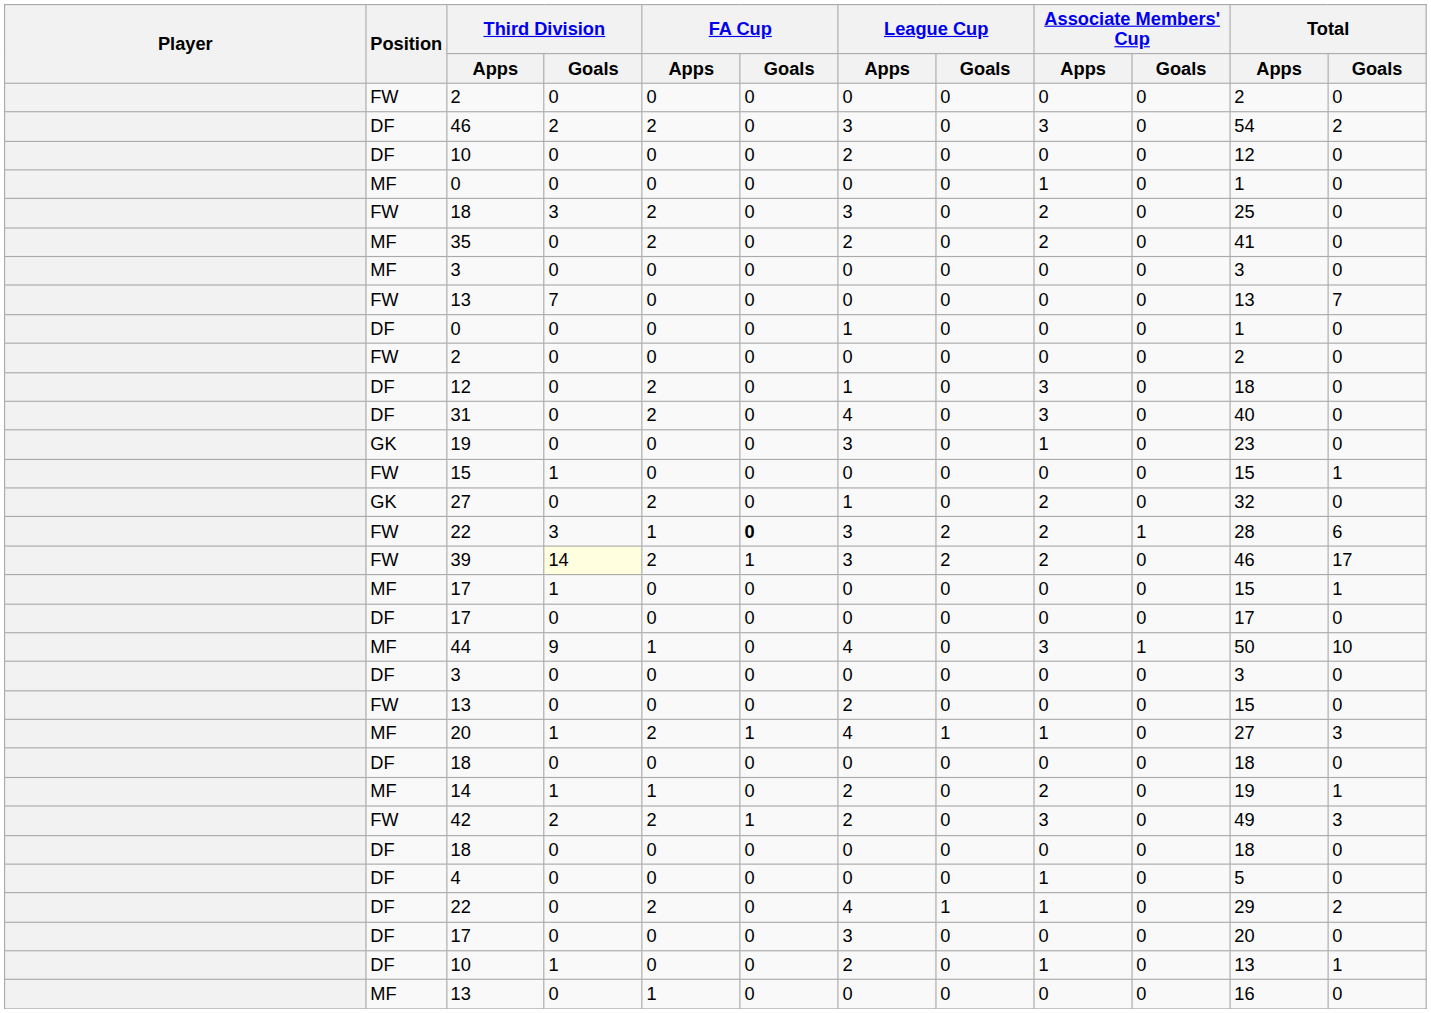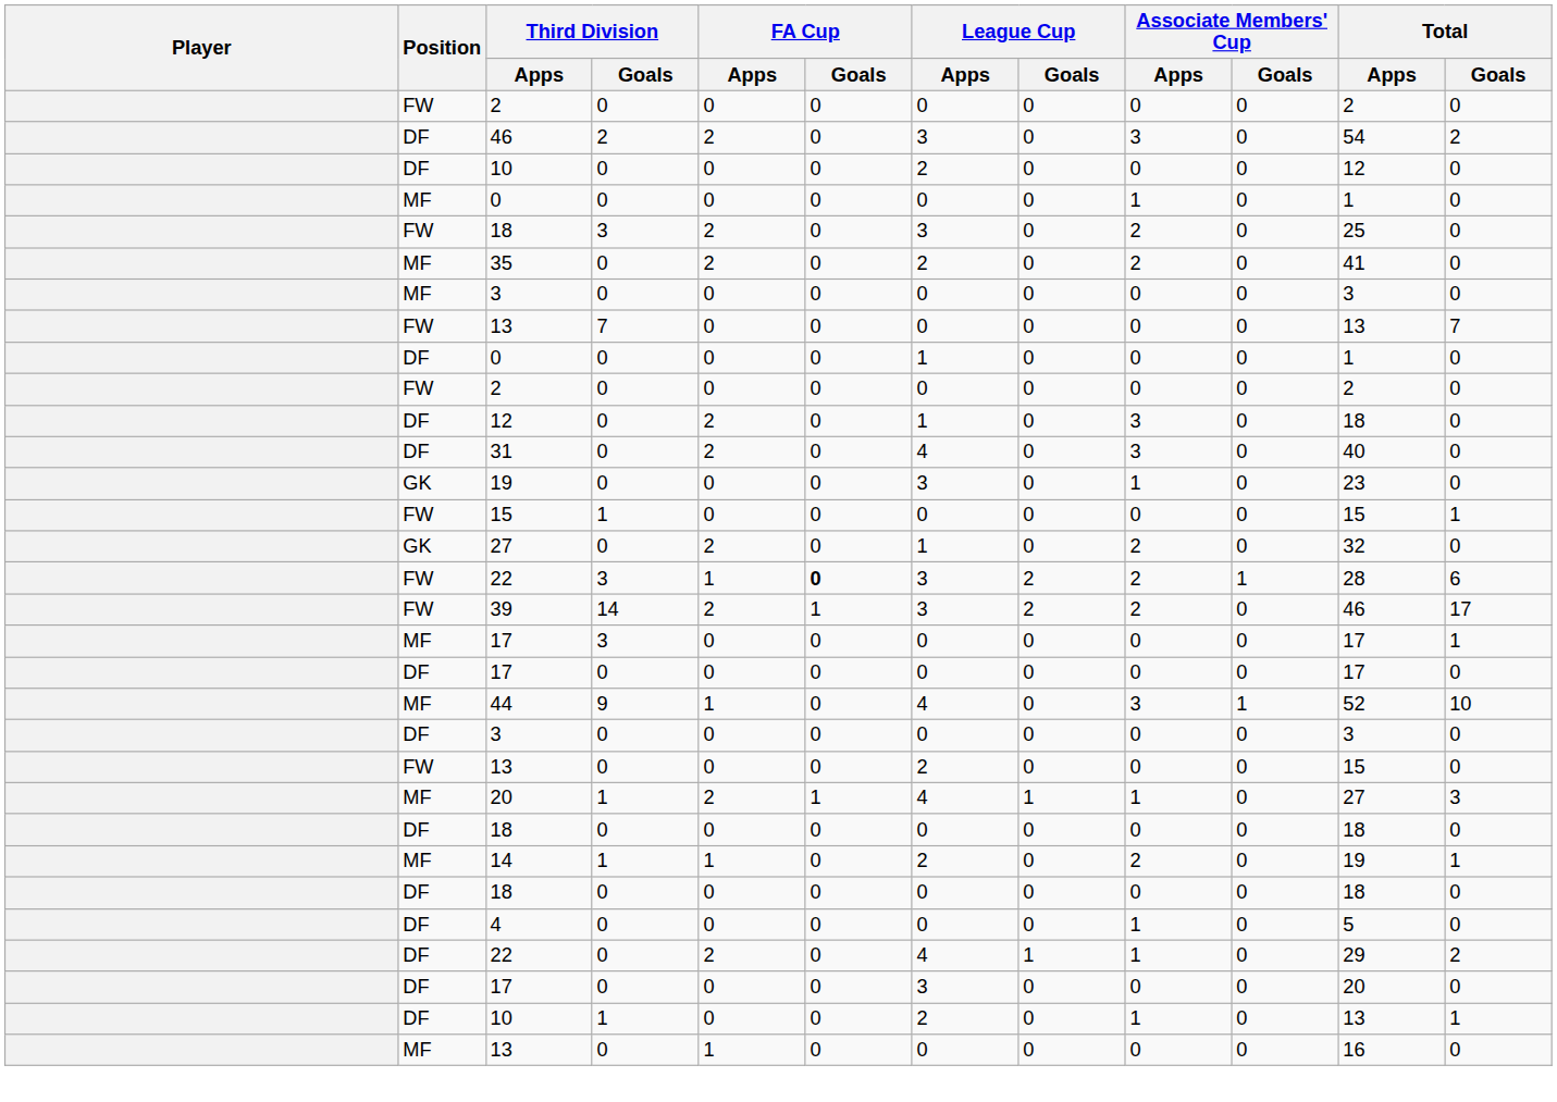 <table class="wikitable plainrowheaders sortable">
 <tr>
 <th rowspan=2 style="width:20em"scope=col>Player</th>
 <th rowspan=2>Position</th>
 <th colspan=2 style="width:10em"scope=col><a href='#'>Third Division</a></th>
 <th colspan=2 style="width:10em"scope=col><a href='#'>FA Cup</a></th>
 <th colspan=2 style="width:10em"scope=col><a href='#'>League Cup</a></th>
 <th colspan=2 style="width:10em"scope=col><a href='#'>Associate Members' Cup</a></th>
 <th colspan=2 style="width:10em"scope=col>Total</th>
 </tr>
 <tr>
 <th style="width:5em">Apps</th>
 <th style="width:5em">Goals</th>
 <th style="width:5em">Apps</th>
 <th style="width:5em">Goals</th>
 <th style="width:5em">Apps</th>
 <th style="width:5em">Goals</th>
 <th style="width:5em">Apps</th>
 <th style="width:5em">Goals</th>
 <th style="width:5em">Apps</th>
 <th style="width:5em">Goals</th>
 </tr>
 <tr>
 <th scope=row></th>
 <td>FW</td>
 <td>2</td>
 <td>0</td>
 <td>0</td>
 <td>0</td>
 <td>0</td>
 <td>0</td>
 <td>0</td>
 <td>0</td>
 <td>2</td>
 <td>0</td>
 </tr>
 <tr>
 <th scope=row></th>
 <td>DF</td>
 <td>46</td>
 <td>2</td>
 <td>2</td>
 <td>0</td>
 <td>3</td>
 <td>0</td>
 <td>3</td>
 <td>0</td>
 <td>54</td>
 <td>2</td>
 </tr>
 <tr>
 <th scope=row></th>
 <td>DF</td>
 <td>10</td>
 <td>0</td>
 <td>0</td>
 <td>0</td>
 <td>2</td>
 <td>0</td>
 <td>0</td>
 <td>0</td>
 <td>12</td>
 <td>0</td>
 </tr>
 <tr>
 <th scope=row></th>
 <td>MF</td>
 <td>0</td>
 <td>0</td>
 <td>0</td>
 <td>0</td>
 <td>0</td>
 <td>0</td>
 <td>1</td>
 <td>0</td>
 <td>1</td>
 <td>0</td>
 </tr>
 <tr>
 <th scope=row></th>
 <td>FW</td>
 <td>18</td>
 <td>3</td>
 <td>2</td>
 <td>0</td>
 <td>3</td>
 <td>0</td>
 <td>2</td>
 <td>0</td>
 <td>25</td>
 <td>0</td>
 </tr>
 <tr>
 <th scope=row></th>
 <td>MF</td>
 <td>35</td>
 <td>0</td>
 <td>2</td>
 <td>0</td>
 <td>2</td>
 <td>0</td>
 <td>2</td>
 <td>0</td>
 <td>41</td>
 <td>0</td>
 </tr>
 <tr>
 <th scope=row></th>
 <td>MF</td>
 <td>3</td>
 <td>0</td>
 <td>0</td>
 <td>0</td>
 <td>0</td>
 <td>0</td>
 <td>0</td>
 <td>0</td>
 <td>3</td>
 <td>0</td>
 </tr>
 <tr>
 <th scope=row></th>
 <td>FW</td>
 <td>13</td>
 <td>7</td>
 <td>0</td>
 <td>0</td>
 <td>0</td>
 <td>0</td>
 <td>0</td>
 <td>0</td>
 <td>13</td>
 <td>7</td>
 </tr>
 <tr>
 <th scope=row></th>
 <td>DF</td>
 <td>0</td>
 <td>0</td>
 <td>0</td>
 <td>0</td>
 <td>1</td>
 <td>0</td>
 <td>0</td>
 <td>0</td>
 <td>1</td>
 <td>0</td>
 </tr>
 <tr>
 <th scope=row></th>
 <td>FW</td>
 <td>2</td>
 <td>0</td>
 <td>0</td>
 <td>0</td>
 <td>0</td>
 <td>0</td>
 <td>0</td>
 <td>0</td>
 <td>2</td>
 <td>0</td>
 </tr>
 <tr>
 <th scope=row></th>
 <td>DF</td>
 <td>12</td>
 <td>0</td>
 <td>2</td>
 <td>0</td>
 <td>1</td>
 <td>0</td>
 <td>3</td>
 <td>0</td>
 <td>18</td>
 <td>0</td>
 </tr>
 <tr>
 <th scope=row></th>
 <td>DF</td>
 <td>31</td>
 <td>0</td>
 <td>2</td>
 <td>0</td>
 <td>4</td>
 <td>0</td>
 <td>3</td>
 <td>0</td>
 <td>40</td>
 <td>0</td>
 </tr>
 <tr>
 <th scope=row></th>
 <td>GK</td>
 <td>19</td>
 <td>0</td>
 <td>0</td>
 <td>0</td>
 <td>3</td>
 <td>0</td>
 <td>1</td>
 <td>0</td>
 <td>23</td>
 <td>0</td>
 </tr>
 <tr>
 <th scope=row></th>
 <td>FW</td>
 <td>15</td>
 <td>1</td>
 <td>0</td>
 <td>0</td>
 <td>0</td>
 <td>0</td>
 <td>0</td>
 <td>0</td>
 <td>15</td>
 <td>1</td>
 </tr>
 <tr>
 <th scope=row></th>
 <td>GK</td>
 <td>27</td>
 <td>0</td>
 <td>2</td>
 <td>0</td>
 <td>1</td>
 <td>0</td>
 <td>2</td>
 <td>0</td>
 <td>32</td>
 <td>0</td>
 </tr>
 <tr>
 <th scope=row></th>
 <td>FW</td>
 <td>22</td>
 <td>3</td>
 <td>1</td>
 <td><strong>0</strong></td>
 <td>3</td>
 <td>2</td>
 <td>2</td>
 <td>1</td>
 <td>28</td>
 <td>6</td>
 </tr>
 <tr>
 <th scope=row></th>
 <td>FW</td>
 <td>39</td>
-<td style="background: lightyellow;">14</td>
+<td>14</td>
 <td>2</td>
 <td>1</td>
 <td>3</td>
 <td>2</td>
 <td>2</td>
 <td>0</td>
 <td>46</td>
 <td>17</td>
 </tr>
 <tr>
 <th scope=row></th>
 <td>MF</td>
 <td>17</td>
-<td>1</td>
+<td>3</td>
 <td>0</td>
 <td>0</td>
 <td>0</td>
 <td>0</td>
 <td>0</td>
 <td>0</td>
-<td>15</td>
+<td>17</td>
 <td>1</td>
 </tr>
 <tr>
 <th scope=row></th>
 <td>DF</td>
 <td>17</td>
 <td>0</td>
 <td>0</td>
 <td>0</td>
 <td>0</td>
 <td>0</td>
 <td>0</td>
 <td>0</td>
 <td>17</td>
 <td>0</td>
 </tr>
 <tr>
 <th scope=row></th>
 <td>MF</td>
 <td>44</td>
 <td>9</td>
 <td>1</td>
 <td>0</td>
 <td>4</td>
 <td>0</td>
 <td>3</td>
 <td>1</td>
-<td>50</td>
+<td>52</td>
 <td>10</td>
 </tr>
 <tr>
 <th scope=row></th>
 <td>DF</td>
 <td>3</td>
 <td>0</td>
 <td>0</td>
 <td>0</td>
 <td>0</td>
 <td>0</td>
 <td>0</td>
 <td>0</td>
 <td>3</td>
 <td>0</td>
 </tr>
 <tr>
 <th scope=row></th>
 <td>FW</td>
 <td>13</td>
 <td>0</td>
 <td>0</td>
 <td>0</td>
 <td>2</td>
 <td>0</td>
 <td>0</td>
 <td>0</td>
 <td>15</td>
 <td>0</td>
 </tr>
 <tr>
 <th scope=row></th>
 <td>MF</td>
 <td>20</td>
 <td>1</td>
 <td>2</td>
 <td>1</td>
 <td>4</td>
 <td>1</td>
 <td>1</td>
 <td>0</td>
 <td>27</td>
 <td>3</td>
 </tr>
 <tr>
 <th scope=row></th>
 <td>DF</td>
 <td>18</td>
 <td>0</td>
 <td>0</td>
 <td>0</td>
 <td>0</td>
 <td>0</td>
 <td>0</td>
 <td>0</td>
 <td>18</td>
 <td>0</td>
 </tr>
 <tr>
 <th scope=row></th>
 <td>MF</td>
 <td>14</td>
 <td>1</td>
 <td>1</td>
 <td>0</td>
 <td>2</td>
 <td>0</td>
 <td>2</td>
 <td>0</td>
 <td>19</td>
 <td>1</td>
-</tr>
-<tr>
-<th scope=row></th>
-<td>FW</td>
-<td>42</td>
-<td>2</td>
-<td>2</td>
-<td>1</td>
-<td>2</td>
-<td>0</td>
-<td>3</td>
-<td>0</td>
-<td>49</td>
-<td>3</td>
 </tr>
 <tr>
 <th scope=row></th>
 <td>DF</td>
 <td>18</td>
 <td>0</td>
 <td>0</td>
 <td>0</td>
 <td>0</td>
 <td>0</td>
 <td>0</td>
 <td>0</td>
 <td>18</td>
 <td>0</td>
 </tr>
 <tr>
 <th scope=row></th>
 <td>DF</td>
 <td>4</td>
 <td>0</td>
 <td>0</td>
 <td>0</td>
 <td>0</td>
 <td>0</td>
 <td>1</td>
 <td>0</td>
 <td>5</td>
 <td>0</td>
 </tr>
 <tr>
 <th scope=row></th>
 <td>DF</td>
 <td>22</td>
 <td>0</td>
 <td>2</td>
 <td>0</td>
 <td>4</td>
 <td>1</td>
 <td>1</td>
 <td>0</td>
 <td>29</td>
 <td>2</td>
 </tr>
 <tr>
 <th scope=row></th>
 <td>DF</td>
 <td>17</td>
 <td>0</td>
 <td>0</td>
 <td>0</td>
 <td>3</td>
 <td>0</td>
 <td>0</td>
 <td>0</td>
 <td>20</td>
 <td>0</td>
 </tr>
 <tr>
 <th scope=row></th>
 <td>DF</td>
 <td>10</td>
 <td>1</td>
 <td>0</td>
 <td>0</td>
 <td>2</td>
 <td>0</td>
 <td>1</td>
 <td>0</td>
 <td>13</td>
 <td>1</td>
 </tr>
 <tr>
 <th scope=row></th>
 <td>MF</td>
 <td>13</td>
 <td>0</td>
 <td>1</td>
 <td>0</td>
 <td>0</td>
 <td>0</td>
 <td>0</td>
 <td>0</td>
 <td>16</td>
 <td>0</td>
 </tr>
 </table>
